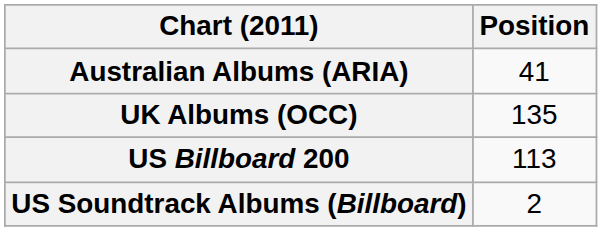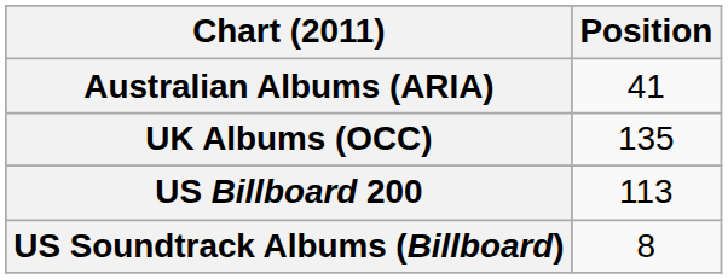 <table class="wikitable sortable plainrowheaders" style="text-align: center">
 <tr>
 <th scope="col">Chart (2011)</th>
 <th scope="col">Position</th>
 </tr>
 <tr>
 <th scope="row">Australian Albums (ARIA)</th>
 <td>41</td>
 </tr>
 <tr>
 <th scope="row">UK Albums (OCC)</th>
 <td>135</td>
 </tr>
 <tr>
 <th scope="row">US <em>Billboard</em> 200</th>
 <td>113</td>
 </tr>
 <tr>
 <th scope="row">US Soundtrack Albums (<em>Billboard</em>)</th>
-<td>2</td>
+<td>8</td>
 </tr>
 </table>
